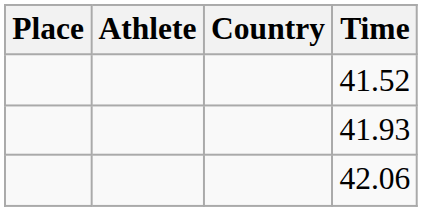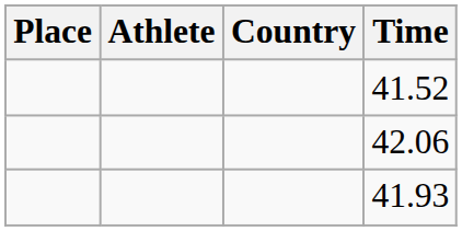 <table class="wikitable">
 <tr>
 <th>Place</th>
 <th>Athlete</th>
 <th>Country</th>
 <th>Time</th>
 </tr>
 <tr>
 <td align=center></td>
 <td></td>
 <td></td>
 <td>41.52</td>
 </tr>
 <tr>
 <td align=center></td>
 <td></td>
 <td></td>
-<td>41.93</td>
+<td>42.06</td>
 </tr>
 <tr>
 <td align=center></td>
 <td></td>
 <td></td>
-<td>42.06</td>
+<td>41.93</td>
 </tr>
 </table>
